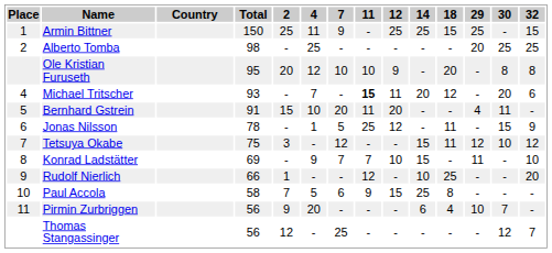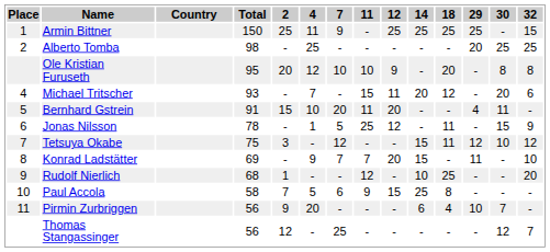 <table border="0" style="border: 1px solid #999; background-color:#FFFFFF; text-align:center; font-size:86%; line-height:15px;">
 <tr align="center" bgcolor="#CCCCCC">
 <th width=35>Place</th>
 <th width=170>Name</th>
 <th width=120>Country</th>
 <th width=50>Total</th>
 <th width=40>2</th>
 <th width=40>4</th>
 <th width=40>7</th>
 <th width=40>11</th>
 <th width=40>12</th>
 <th width=40>14</th>
 <th width=40>18</th>
 <th width=40>29</th>
 <th width=40>30</th>
 <th width=40>32</th>
 </tr>
 <tr bgcolor="#EFEFEF">
 <td>1</td>
 <td align="left"><a href='#'>Armin Bittner</a></td>
 <td align="left"></td>
 <td>150</td>
 <td>25</td>
 <td>11</td>
 <td>9</td>
 <td>-</td>
 <td>25</td>
 <td>25</td>
-<td>15</td>
+<td>25</td>
 <td>25</td>
 <td>-</td>
 <td>15</td>
 </tr>
 <tr>
 <td>2</td>
 <td align="left"><a href='#'>Alberto Tomba</a></td>
 <td align="left"></td>
 <td>98</td>
 <td>-</td>
 <td>25</td>
 <td>-</td>
 <td>-</td>
 <td>-</td>
 <td>-</td>
 <td>-</td>
 <td>20</td>
 <td>25</td>
 <td>25</td>
 </tr>
 <tr bgcolor="#EFEFEF">
 <td></td>
 <td align="left"><a href='#'>Ole Kristian Furuseth</a></td>
 <td align="left"></td>
 <td>95</td>
 <td>20</td>
 <td>12</td>
 <td>10</td>
 <td>10</td>
 <td>9</td>
 <td>-</td>
 <td>20</td>
 <td>-</td>
 <td>8</td>
 <td>8</td>
 </tr>
 <tr>
 <td>4</td>
 <td align="left"><a href='#'>Michael Tritscher</a></td>
 <td align="left"></td>
 <td>93</td>
 <td>-</td>
 <td>7</td>
 <td>-</td>
-<td><strong>15</strong></td>
+<td>15</td>
 <td>11</td>
 <td>20</td>
 <td>12</td>
 <td>-</td>
 <td>20</td>
 <td>6</td>
 </tr>
 <tr bgcolor="#EFEFEF">
 <td>5</td>
 <td align="left"><a href='#'>Bernhard Gstrein</a></td>
 <td align="left"></td>
 <td>91</td>
 <td>15</td>
 <td>10</td>
 <td>20</td>
 <td>11</td>
 <td>20</td>
 <td>-</td>
 <td>-</td>
 <td>4</td>
 <td>11</td>
 <td>-</td>
 </tr>
 <tr>
 <td>6</td>
 <td align="left"><a href='#'>Jonas Nilsson</a></td>
 <td align="left"></td>
 <td>78</td>
 <td>-</td>
 <td>1</td>
 <td>5</td>
 <td>25</td>
 <td>12</td>
 <td>-</td>
 <td>11</td>
 <td>-</td>
 <td>15</td>
 <td>9</td>
 </tr>
 <tr bgcolor="#EFEFEF">
 <td>7</td>
 <td align="left"><a href='#'>Tetsuya Okabe</a></td>
 <td align="left"></td>
 <td>75</td>
 <td>3</td>
 <td>-</td>
 <td>12</td>
 <td>-</td>
 <td>-</td>
 <td>15</td>
 <td>11</td>
 <td>12</td>
 <td>10</td>
 <td>12</td>
 </tr>
 <tr>
 <td>8</td>
 <td align="left"><a href='#'>Konrad Ladstätter</a></td>
 <td align="left"></td>
 <td>69</td>
 <td>-</td>
 <td>9</td>
 <td>7</td>
 <td>7</td>
-<td>10</td>
+<td>20</td>
 <td>15</td>
 <td>-</td>
 <td>11</td>
 <td>-</td>
 <td>10</td>
 </tr>
 <tr bgcolor="#EFEFEF">
 <td>9</td>
 <td align="left"><a href='#'>Rudolf Nierlich</a></td>
 <td align="left"></td>
-<td>66</td>
+<td>68</td>
 <td>1</td>
 <td>-</td>
 <td>-</td>
 <td>12</td>
 <td>-</td>
 <td>10</td>
 <td>25</td>
 <td>-</td>
 <td>-</td>
 <td>20</td>
 </tr>
 <tr>
 <td>10</td>
 <td align="left"><a href='#'>Paul Accola</a></td>
 <td align="left"></td>
 <td>58</td>
 <td>7</td>
 <td>5</td>
 <td>6</td>
 <td>9</td>
 <td>15</td>
 <td>25</td>
 <td>8</td>
 <td>-</td>
 <td>-</td>
 <td>-</td>
 </tr>
 <tr bgcolor="#EFEFEF">
 <td>11</td>
 <td align="left"><a href='#'>Pirmin Zurbriggen</a></td>
 <td align="left"></td>
 <td>56</td>
 <td>9</td>
 <td>20</td>
 <td>-</td>
 <td>-</td>
 <td>-</td>
 <td>6</td>
 <td>4</td>
 <td>10</td>
 <td>7</td>
 <td>-</td>
 </tr>
 <tr>
 <td></td>
 <td align="left"><a href='#'>Thomas Stangassinger</a></td>
 <td align="left"></td>
 <td>56</td>
 <td>12</td>
 <td>-</td>
 <td>25</td>
 <td>-</td>
 <td>-</td>
 <td>-</td>
 <td>-</td>
 <td>-</td>
 <td>12</td>
 <td>7</td>
 </tr>
 </table>
